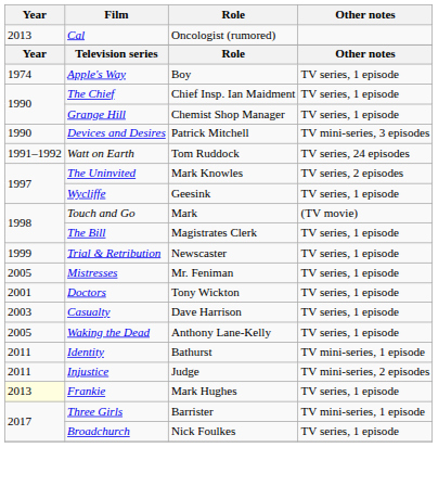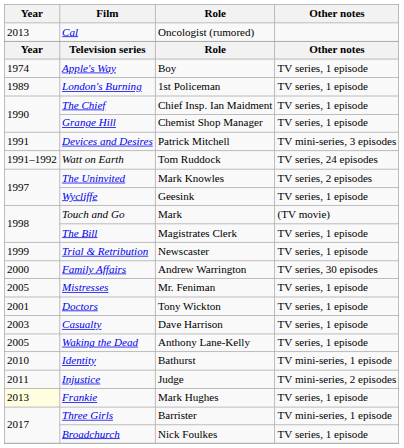 <table class="wikitable" style="font-size: 90%;">
 <tr>
 <th>Year</th>
 <th>Film</th>
 <th>Role</th>
 <th>Other notes</th>
 </tr>
 <tr>
 <td>2013</td>
 <td><em><a href='#'>Cal</a></em></td>
 <td>Oncologist (rumored)</td>
 <td></td>
 </tr>
 <tr>
 </tr>
 <tr>
 <th>Year</th>
 <th>Television series</th>
 <th>Role</th>
 <th>Other notes</th>
 </tr>
 <tr>
 <td>1974</td>
 <td><em><a href='#'>Apple's Way</a></em></td>
 <td>Boy</td>
 <td>TV series, 1 episode</td>
 </tr>
 <tr>
+<td>1989</td>
+<td><em><a href='#'>London's Burning</a></em></td>
+<td>1st Policeman</td>
+<td>TV series, 1 episode</td>
+</tr>
+<tr>
 <td rowspan=2>1990</td>
 <td><em><a href='#'>The Chief</a></em></td>
 <td>Chief Insp. Ian Maidment</td>
 <td>TV series, 1 episode</td>
 </tr>
 <tr>
 <td><em><a href='#'>Grange Hill</a></em></td>
 <td>Chemist Shop Manager</td>
 <td>TV series, 1 episode</td>
 </tr>
 <tr>
-<td>1990</td>
+<td>1991</td>
 <td><em><a href='#'>Devices and Desires</a></em></td>
 <td>Patrick Mitchell</td>
 <td>TV mini-series, 3 episodes</td>
 </tr>
 <tr>
 <td>1991–1992</td>
 <td><em>Watt on Earth</em></td>
 <td>Tom Ruddock</td>
 <td>TV series, 24 episodes</td>
 </tr>
 <tr>
 <td rowspan=2>1997</td>
 <td><em><a href='#'>The Uninvited</a></em></td>
 <td>Mark Knowles</td>
 <td>TV series, 2 episodes</td>
 </tr>
 <tr>
 <td><em><a href='#'>Wycliffe</a></em></td>
 <td>Geesink</td>
 <td>TV series, 1 episode</td>
 </tr>
 <tr>
 <td rowspan=2>1998</td>
 <td><em>Touch and Go</em></td>
 <td>Mark</td>
 <td>(TV movie)</td>
 </tr>
 <tr>
 <td><em><a href='#'>The Bill</a></em></td>
 <td>Magistrates Clerk</td>
 <td>TV series, 1 episode</td>
 </tr>
 <tr>
 <td>1999</td>
 <td><em><a href='#'>Trial & Retribution</a></em></td>
 <td>Newscaster</td>
 <td>TV series, 1 episode</td>
 </tr>
 <tr>
+<td>2000</td>
+<td><em><a href='#'>Family Affairs</a></em></td>
+<td>Andrew Warrington</td>
+<td>TV series, 30 episodes</td>
+</tr>
+<tr>
 <td>2005</td>
 <td><em><a href='#'>Mistresses</a></em></td>
 <td>Mr. Feniman</td>
 <td>TV series, 1 episode</td>
 </tr>
 <tr>
 <td>2001</td>
 <td><em><a href='#'>Doctors</a></em></td>
 <td>Tony Wickton</td>
 <td>TV series, 1 episode</td>
 </tr>
 <tr>
 <td>2003</td>
 <td><em><a href='#'>Casualty</a></em></td>
 <td>Dave Harrison</td>
 <td>TV series, 1 episode</td>
 </tr>
 <tr>
 <td>2005</td>
 <td><em><a href='#'>Waking the Dead</a></em></td>
 <td>Anthony Lane-Kelly</td>
 <td>TV series, 1 episode</td>
 </tr>
 <tr>
-<td>2011</td>
+<td>2010</td>
 <td><em><a href='#'>Identity</a></em></td>
 <td>Bathurst</td>
 <td>TV mini-series, 1 episode</td>
 </tr>
 <tr>
 <td>2011</td>
 <td><em><a href='#'>Injustice</a></em></td>
 <td>Judge</td>
 <td>TV mini-series, 2 episodes</td>
 </tr>
 <tr>
 <td style="background: lightyellow;">2013</td>
 <td><em><a href='#'>Frankie</a></em></td>
 <td>Mark Hughes</td>
 <td>TV series, 1 episode</td>
 </tr>
 <tr>
 <td rowspan=2>2017</td>
 <td><em><a href='#'>Three Girls</a></em></td>
 <td>Barrister</td>
 <td>TV mini-series, 1 episode</td>
 </tr>
 <tr>
 <td><em><a href='#'>Broadchurch</a></em></td>
 <td>Nick Foulkes</td>
 <td>TV series, 1 episode</td>
 </tr>
 <tr>
 </tr>
 </table>
